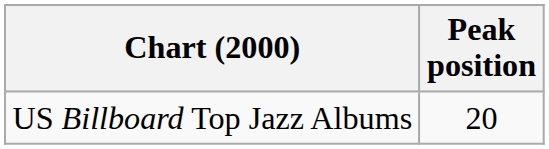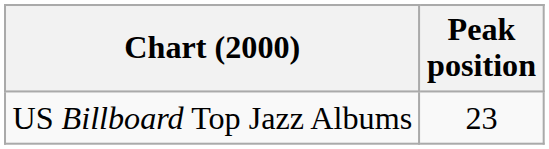 <table class="wikitable">
 <tr>
 <th>Chart (2000)</th>
 <th>Peak<br>position</th>
 </tr>
 <tr>
 <td>US <em>Billboard</em> Top Jazz Albums</td>
-<td align="center">20</td>
+<td align="center">23</td>
 </tr>
 </table>
